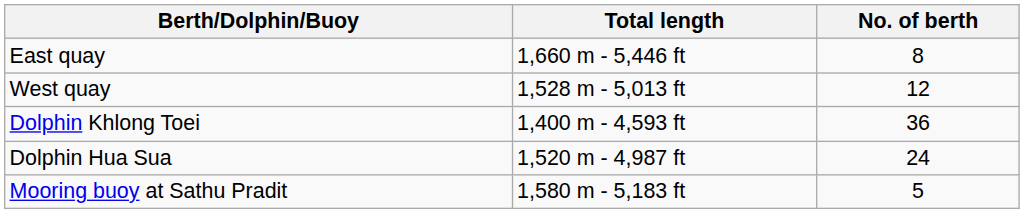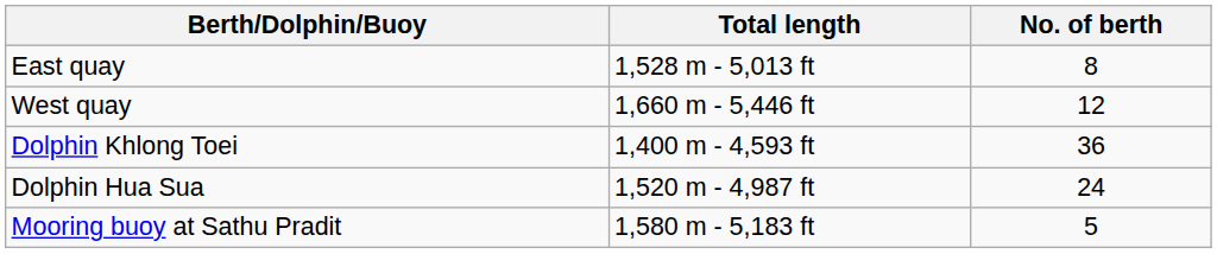 <table class="wikitable" style="width:60%;">
 <tr>
 <th scope="col" style="width:50%;">Berth/Dolphin/Buoy</th>
 <th scope="col" style="width:30%;">Total length</th>
 <th scope="col" style="width:20%;">No. of berth</th>
 </tr>
 <tr>
 <td>East quay</td>
-<td>1,660 m - 5,446 ft</td>
+<td>1,528 m - 5,013 ft</td>
 <td style="text-align:center;">8</td>
 </tr>
 <tr>
 <td>West quay</td>
-<td>1,528 m - 5,013 ft</td>
+<td>1,660 m - 5,446 ft</td>
 <td style="text-align:center;">12</td>
 </tr>
 <tr>
 <td><a href='#'>Dolphin</a> Khlong Toei</td>
 <td>1,400 m - 4,593 ft</td>
 <td style="text-align:center;">36</td>
 </tr>
 <tr>
 <td>Dolphin Hua Sua</td>
 <td>1,520 m - 4,987 ft</td>
 <td style="text-align:center;">24</td>
 </tr>
 <tr>
 <td><a href='#'>Mooring buoy</a> at Sathu Pradit</td>
 <td>1,580 m - 5,183 ft</td>
 <td style="text-align:center;">5</td>
 </tr>
 </table>
